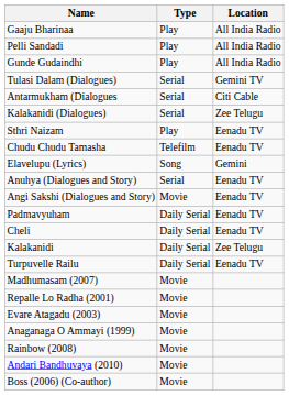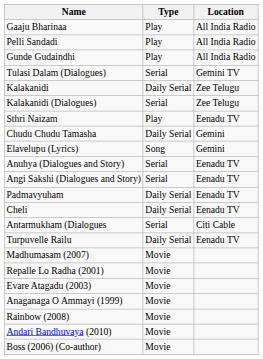 <table class="wikitable">
 <tr>
 <th>Name</th>
 <th>Type</th>
 <th>Location</th>
 </tr>
 <tr>
 <td>Gaaju Bharinaa</td>
 <td>Play</td>
 <td>All India Radio</td>
 </tr>
 <tr>
 <td>Pelli Sandadi</td>
 <td>Play</td>
 <td>All India Radio</td>
 </tr>
 <tr>
 <td>Gunde Gudaindhi</td>
 <td>Play</td>
 <td>All India Radio</td>
 </tr>
 <tr>
 <td>Tulasi Dalam (Dialogues)</td>
 <td>Serial</td>
 <td>Gemini TV</td>
 </tr>
 <tr>
-<td>Antarmukham (Dialogues</td>
-<td>Serial</td>
-<td>Citi Cable</td>
+<td>Kalakanidi</td>
+<td>Daily Serial</td>
+<td>Zee Telugu</td>
 </tr>
 <tr>
 <td>Kalakanidi (Dialogues)</td>
 <td>Serial</td>
 <td>Zee Telugu</td>
 </tr>
 <tr>
 <td>Sthri Naizam</td>
 <td>Play</td>
 <td>Eenadu TV</td>
 </tr>
 <tr>
 <td>Chudu Chudu Tamasha</td>
-<td>Telefilm</td>
-<td>Eenadu TV</td>
+<td>Daily Serial</td>
+<td>Gemini</td>
 </tr>
 <tr>
 <td>Elavelupu (Lyrics)</td>
 <td>Song</td>
 <td>Gemini</td>
 </tr>
 <tr>
 <td>Anuhya (Dialogues and Story)</td>
 <td>Serial</td>
 <td>Eenadu TV</td>
 </tr>
 <tr>
 <td>Angi Sakshi (Dialogues and Story)</td>
-<td>Movie</td>
+<td>Serial</td>
 <td>Eenadu TV</td>
 </tr>
 <tr>
 <td>Padmavyuham</td>
 <td>Daily Serial</td>
 <td>Eenadu TV</td>
 </tr>
 <tr>
 <td>Cheli</td>
 <td>Daily Serial</td>
 <td>Eenadu TV</td>
 </tr>
 <tr>
-<td>Kalakanidi</td>
-<td>Daily Serial</td>
-<td>Zee Telugu</td>
+<td>Antarmukham (Dialogues</td>
+<td>Serial</td>
+<td>Citi Cable</td>
 </tr>
 <tr>
 <td>Turpuvelle Railu</td>
 <td>Daily Serial</td>
 <td>Eenadu TV</td>
 </tr>
 <tr>
 <td>Madhumasam (2007)</td>
 <td>Movie</td>
 <td></td>
 </tr>
 <tr>
 <td>Repalle Lo Radha (2001)</td>
 <td>Movie</td>
 <td></td>
 </tr>
 <tr>
 <td>Evare Atagadu (2003)</td>
 <td>Movie</td>
 <td></td>
 </tr>
 <tr>
 <td>Anaganaga O Ammayi (1999)</td>
 <td>Movie</td>
 <td></td>
 </tr>
 <tr>
 <td>Rainbow (2008)</td>
 <td>Movie</td>
 <td></td>
 </tr>
 <tr>
 <td><a href='#'>Andari Bandhuvaya</a> (2010)</td>
 <td>Movie</td>
 <td></td>
 </tr>
 <tr>
 <td>Boss (2006) (Co-author)</td>
 <td>Movie</td>
 <td></td>
 </tr>
 </table>
